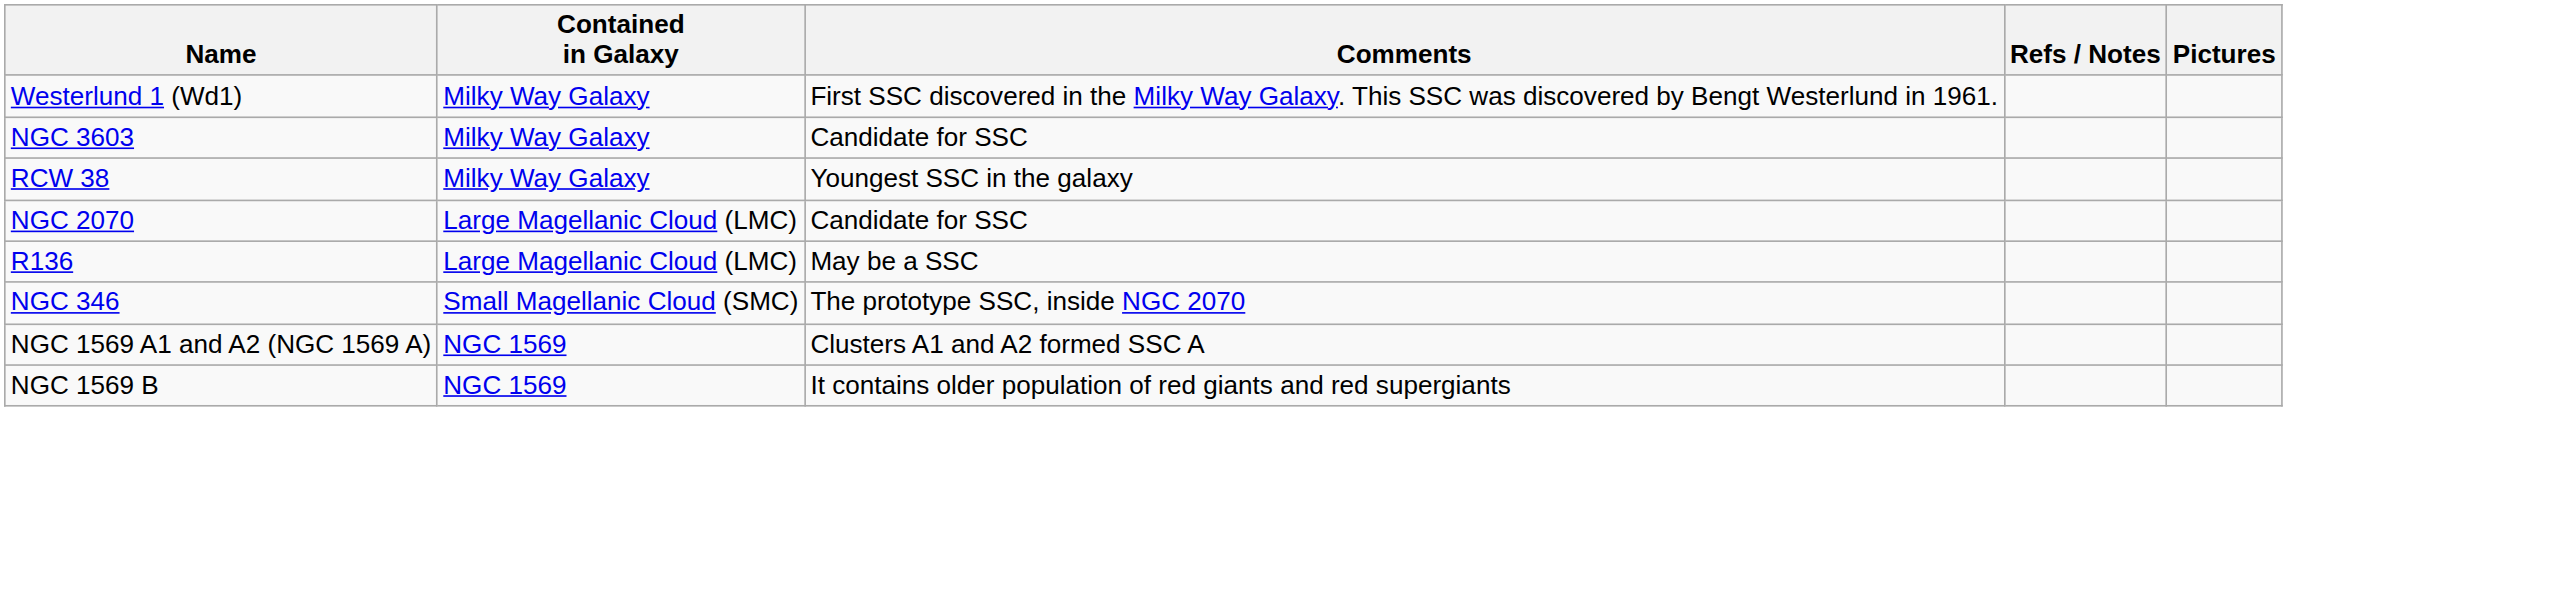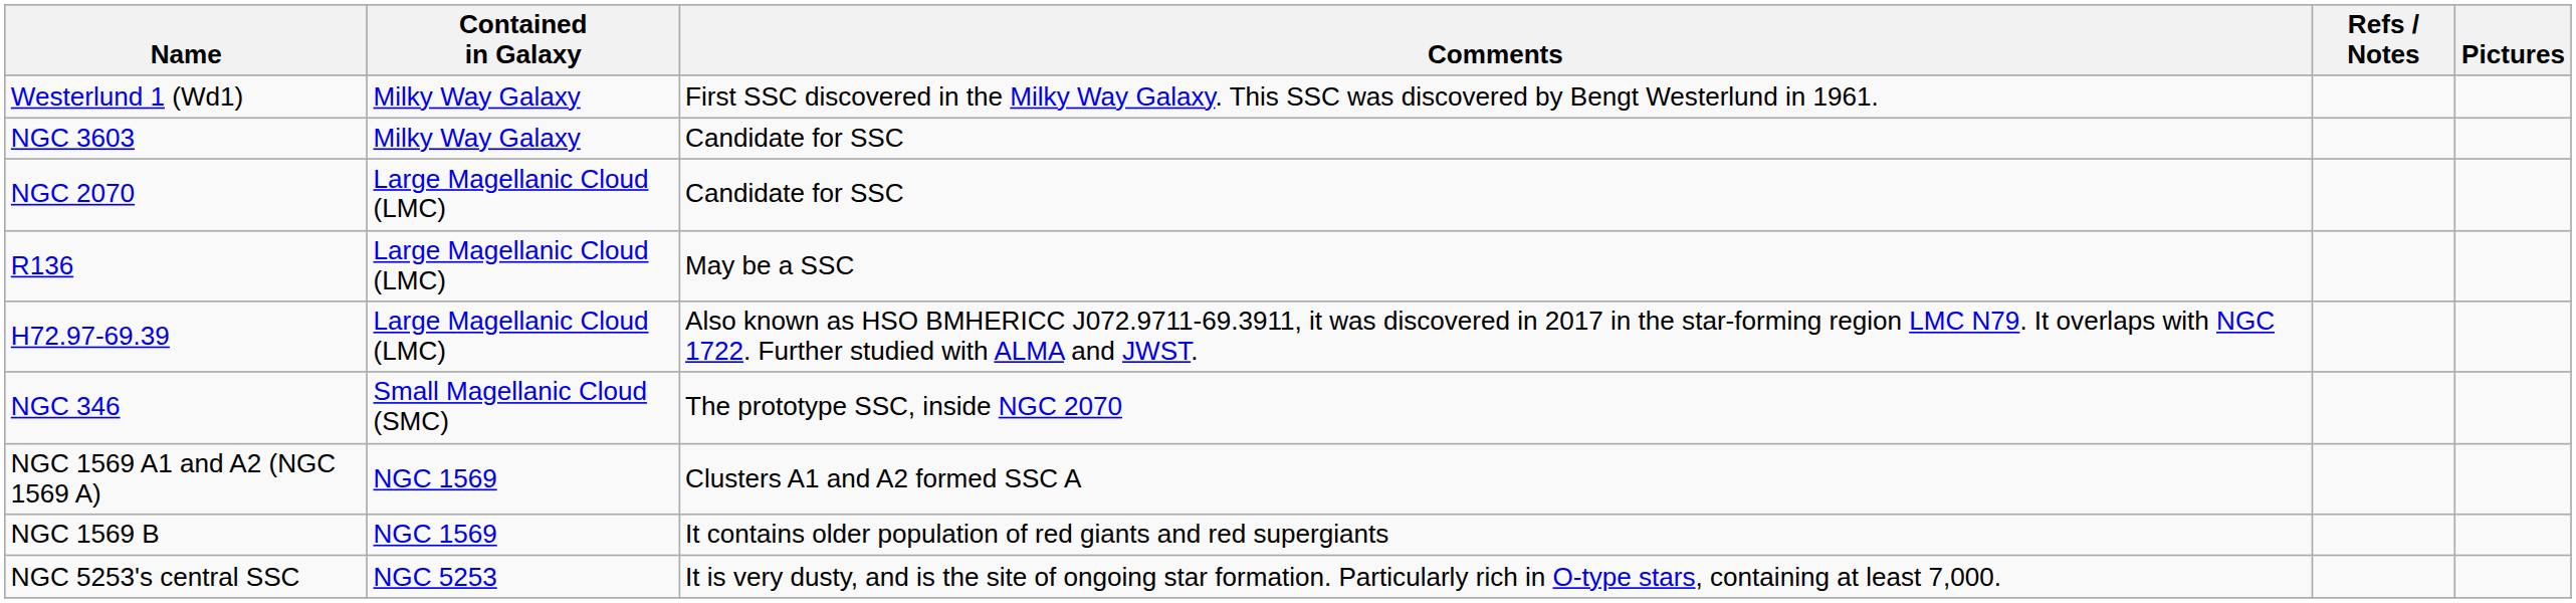 <table class=wikitable>
 <tr style="vertical-align:bottom;">
 <th>Name</th>
 <th>Contained<br>in Galaxy</th>
 <th>Comments</th>
 <th>Refs / Notes</th>
 <th>Pictures</th>
 </tr>
 <tr>
 <td><a href='#'>Westerlund 1</a> (Wd1)</td>
 <td><a href='#'>Milky Way Galaxy</a></td>
 <td>First SSC discovered in the <a href='#'>Milky Way Galaxy</a>. This SSC was discovered by Bengt Westerlund in 1961.</td>
 <td></td>
 <td></td>
 </tr>
 <tr>
 <td><a href='#'>NGC 3603</a></td>
 <td><a href='#'>Milky Way Galaxy</a></td>
 <td>Candidate for SSC</td>
 <td></td>
 <td></td>
 </tr>
 <tr>
-<td><a href='#'>RCW 38</a></td>
-<td><a href='#'>Milky Way Galaxy</a></td>
-<td>Youngest SSC in the galaxy</td>
-<td></td>
-<td></td>
-</tr>
-<tr>
 <td><a href='#'>NGC 2070</a></td>
 <td><a href='#'>Large Magellanic Cloud</a> (LMC)</td>
 <td>Candidate for SSC</td>
 <td></td>
 <td></td>
 </tr>
 <tr>
 <td><a href='#'>R136</a></td>
 <td><a href='#'>Large Magellanic Cloud</a> (LMC)</td>
 <td>May be a SSC</td>
+<td></td>
+<td></td>
+</tr>
+<tr>
+<td><a href='#'>H72.97-69.39</a></td>
+<td><a href='#'>Large Magellanic Cloud</a> (LMC)</td>
+<td>Also known as HSO BMHERICC J072.9711-69.3911, it was discovered in 2017 in the star-forming region <a href='#'>LMC N79</a>. It overlaps with <a href='#'>NGC 1722</a>. Further studied with <a href='#'>ALMA</a> and <a href='#'>JWST</a>.</td>
 <td></td>
 <td></td>
 </tr>
 <tr>
 <td><a href='#'>NGC 346</a></td>
 <td><a href='#'>Small Magellanic Cloud</a> (SMC)</td>
 <td>The prototype SSC, inside <a href='#'>NGC 2070</a></td>
 <td></td>
 <td></td>
 </tr>
 <tr>
 <td>NGC 1569 A1 and A2 (NGC 1569 A)</td>
 <td><a href='#'>NGC 1569</a></td>
 <td>Clusters A1 and A2 formed SSC A</td>
 <td></td>
 <td></td>
 </tr>
 <tr>
 <td>NGC 1569 B</td>
 <td><a href='#'>NGC 1569</a></td>
 <td>It contains older population of red giants and red supergiants</td>
 <td></td>
 <td></td>
 </tr>
+<tr>
+<td>NGC 5253's central SSC</td>
+<td><a href='#'>NGC 5253</a></td>
+<td>It is very dusty, and is the site of ongoing star formation. Particularly rich in <a href='#'>O-type stars</a>, containing at least 7,000.</td>
+<td></td>
+<td></td>
+</tr>
 </table>
